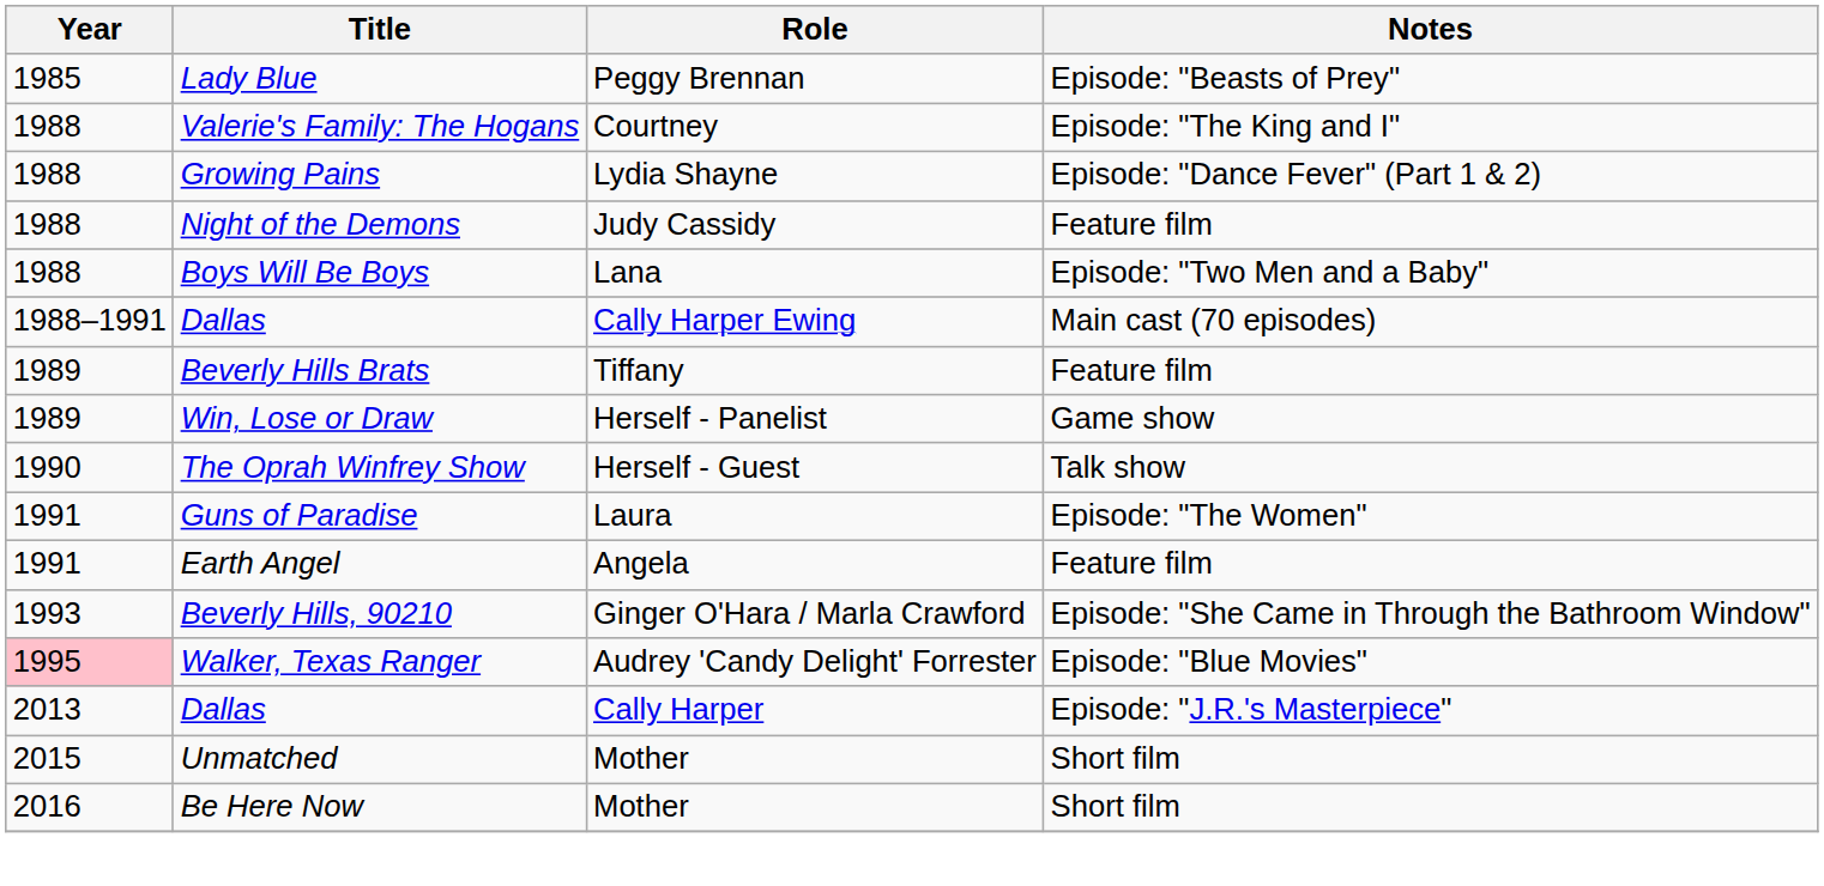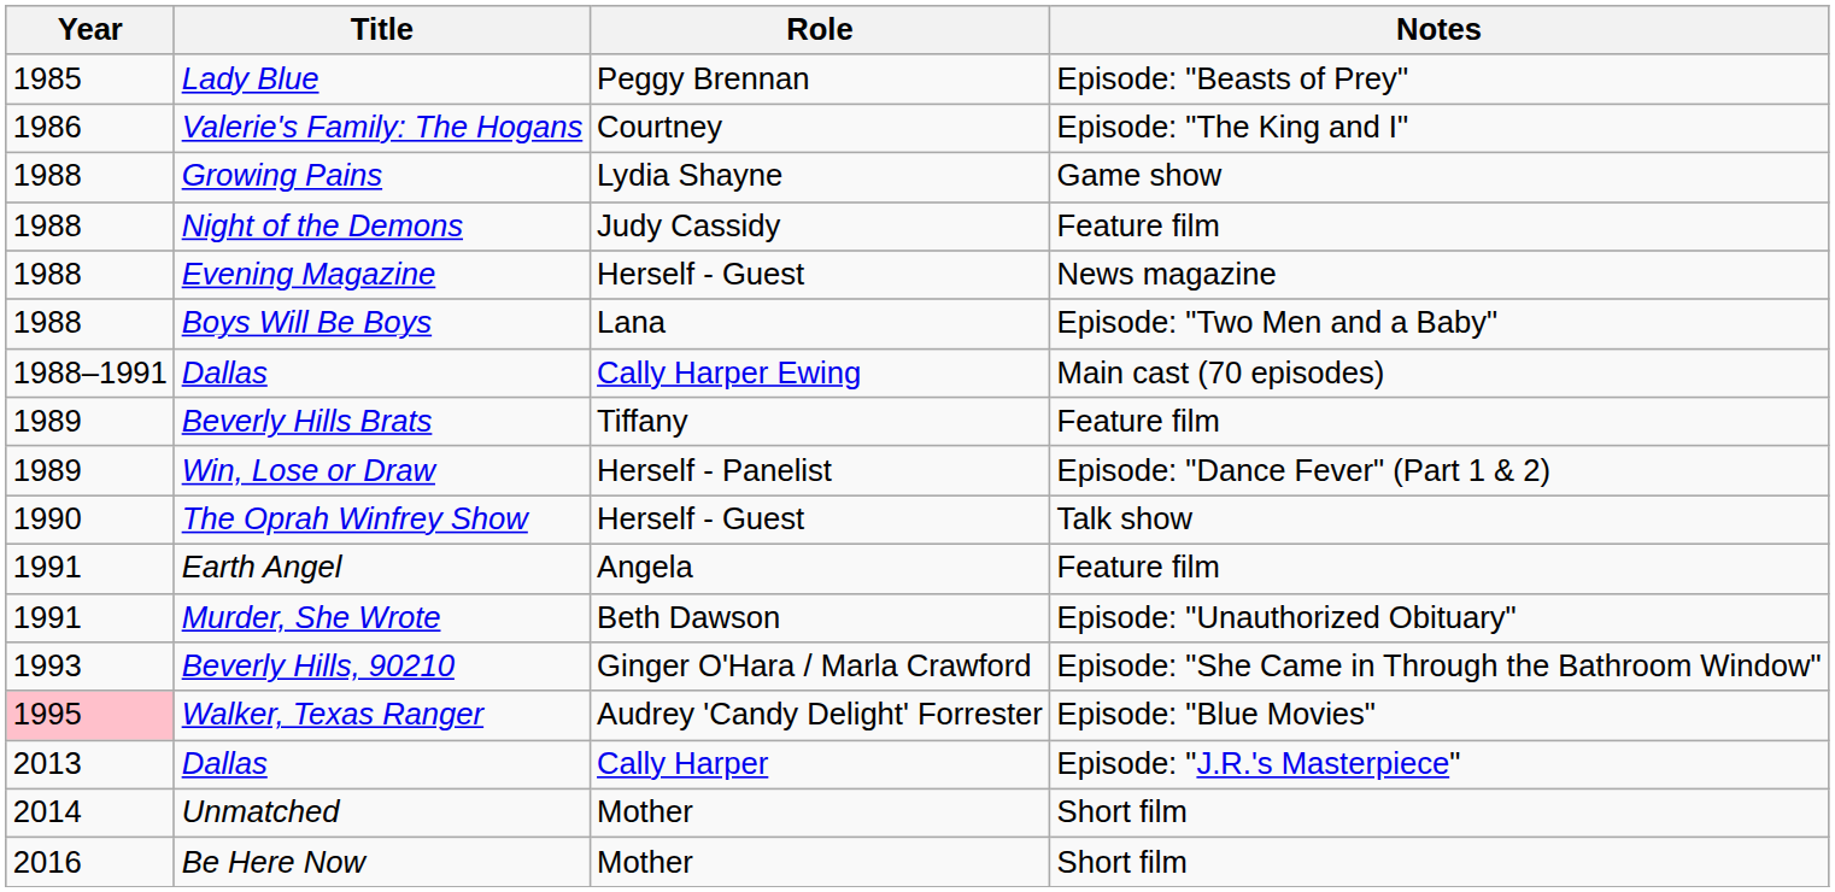 <table class="wikitable">
 <tr>
 <th>Year</th>
 <th>Title</th>
 <th>Role</th>
 <th>Notes</th>
 </tr>
 <tr>
 <td>1985</td>
 <td><em><a href='#'>Lady Blue</a></em></td>
 <td>Peggy Brennan</td>
 <td>Episode: "Beasts of Prey"</td>
 </tr>
 <tr>
-<td>1988</td>
+<td>1986</td>
 <td><em><a href='#'>Valerie's Family: The Hogans</a></em></td>
 <td>Courtney</td>
 <td>Episode: "The King and I"</td>
 </tr>
 <tr>
 <td>1988</td>
 <td><em><a href='#'>Growing Pains</a></em></td>
 <td>Lydia Shayne</td>
-<td>Episode: "Dance Fever" (Part 1 & 2)</td>
+<td>Game show</td>
 </tr>
 <tr>
 <td>1988</td>
 <td><em><a href='#'>Night of the Demons</a></em></td>
 <td>Judy Cassidy</td>
 <td>Feature film</td>
+</tr>
+<tr>
+<td>1988</td>
+<td><em><a href='#'>Evening Magazine</a></em></td>
+<td>Herself - Guest</td>
+<td>News magazine</td>
 </tr>
 <tr>
 <td>1988</td>
 <td><em><a href='#'>Boys Will Be Boys</a></em></td>
 <td>Lana</td>
 <td>Episode: "Two Men and a Baby"</td>
 </tr>
 <tr>
 <td>1988–1991</td>
 <td><em><a href='#'>Dallas</a></em></td>
 <td><a href='#'>Cally Harper Ewing</a></td>
 <td>Main cast (70 episodes)</td>
 </tr>
 <tr>
 <td>1989</td>
 <td><em><a href='#'>Beverly Hills Brats</a></em></td>
 <td>Tiffany</td>
 <td>Feature film</td>
 </tr>
 <tr>
 <td>1989</td>
 <td><em><a href='#'>Win, Lose or Draw</a></em></td>
 <td>Herself - Panelist</td>
-<td>Game show</td>
+<td>Episode: "Dance Fever" (Part 1 & 2)</td>
 </tr>
 <tr>
 <td>1990</td>
 <td><em><a href='#'>The Oprah Winfrey Show</a></em></td>
 <td>Herself - Guest</td>
 <td>Talk show</td>
 </tr>
 <tr>
 <td>1991</td>
-<td><em><a href='#'>Guns of Paradise</a></em></td>
-<td>Laura</td>
-<td>Episode: "The Women"</td>
+<td><em>Earth Angel</em></td>
+<td>Angela</td>
+<td>Feature film</td>
 </tr>
 <tr>
 <td>1991</td>
-<td><em>Earth Angel</em></td>
-<td>Angela</td>
-<td>Feature film</td>
+<td><em><a href='#'>Murder, She Wrote</a></em></td>
+<td>Beth Dawson</td>
+<td>Episode: "Unauthorized Obituary"</td>
 </tr>
 <tr>
 <td>1993</td>
 <td><em><a href='#'>Beverly Hills, 90210</a></em></td>
 <td>Ginger O'Hara / Marla Crawford</td>
 <td>Episode: "She Came in Through the Bathroom Window"</td>
 </tr>
 <tr>
 <td style="background: pink;">1995</td>
 <td><em><a href='#'>Walker, Texas Ranger</a></em></td>
 <td>Audrey 'Candy Delight' Forrester</td>
 <td>Episode: "Blue Movies"</td>
 </tr>
 <tr>
 <td>2013</td>
 <td><em><a href='#'>Dallas</a></em></td>
 <td><a href='#'>Cally Harper</a></td>
 <td>Episode: "<a href='#'>J.R.'s Masterpiece</a>"</td>
 </tr>
 <tr>
-<td>2015</td>
+<td>2014</td>
 <td><em>Unmatched</em></td>
 <td>Mother</td>
 <td>Short film</td>
 </tr>
 <tr>
 <td>2016</td>
 <td><em>Be Here Now</em></td>
 <td>Mother</td>
 <td>Short film</td>
 </tr>
 <tr>
 </tr>
 </table>
